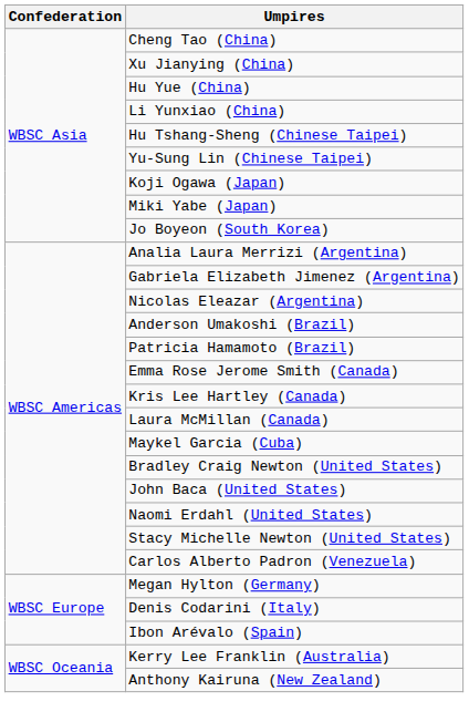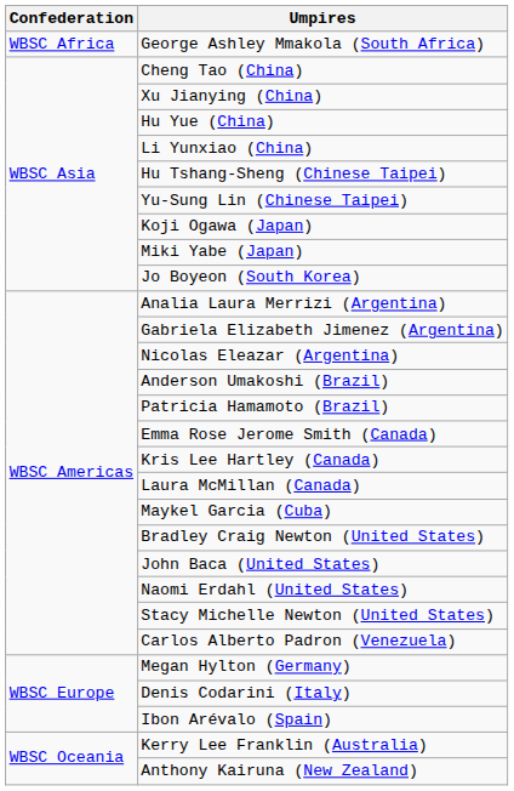 <table class="wikitable">
 <tr>
 <th>Confederation</th>
 <th>Umpires</th>
+</tr>
+<tr>
+<td rowspan="1"><a href='#'>WBSC Africa</a></td>
+<td>George Ashley Mmakola (<a href='#'>South Africa</a>)</td>
 </tr>
 <tr>
 <td rowspan="9"><a href='#'>WBSC Asia</a></td>
 <td>Cheng Tao (<a href='#'>China</a>)</td>
 </tr>
 <tr>
 <td>Xu Jianying (<a href='#'>China</a>)</td>
 </tr>
 <tr>
 <td>Hu Yue (<a href='#'>China</a>)</td>
 </tr>
 <tr>
 <td>Li Yunxiao (<a href='#'>China</a>)</td>
 </tr>
 <tr>
 <td>Hu Tshang-Sheng (<a href='#'>Chinese Taipei</a>)</td>
 </tr>
 <tr>
 <td>Yu-Sung Lin (<a href='#'>Chinese Taipei</a>)</td>
 </tr>
 <tr>
 <td>Koji Ogawa (<a href='#'>Japan</a>)</td>
 </tr>
 <tr>
 <td>Miki Yabe (<a href='#'>Japan</a>)</td>
 </tr>
 <tr>
 <td>Jo Boyeon (<a href='#'>South Korea</a>)</td>
 </tr>
 <tr>
 <td rowspan="14"><a href='#'>WBSC Americas</a></td>
 <td>Analia Laura Merrizi (<a href='#'>Argentina</a>)</td>
 </tr>
 <tr>
 <td>Gabriela Elizabeth Jimenez (<a href='#'>Argentina</a>)</td>
 </tr>
 <tr>
 <td>Nicolas Eleazar (<a href='#'>Argentina</a>)</td>
 </tr>
 <tr>
 <td>Anderson Umakoshi (<a href='#'>Brazil</a>)</td>
 </tr>
 <tr>
 <td>Patricia Hamamoto (<a href='#'>Brazil</a>)</td>
 </tr>
 <tr>
 <td>Emma Rose Jerome Smith (<a href='#'>Canada</a>)</td>
 </tr>
 <tr>
 <td>Kris Lee Hartley (<a href='#'>Canada</a>)</td>
 </tr>
 <tr>
 <td>Laura McMillan (<a href='#'>Canada</a>)</td>
 </tr>
 <tr>
 <td>Maykel Garcia (<a href='#'>Cuba</a>)</td>
 </tr>
 <tr>
 <td>Bradley Craig Newton (<a href='#'>United States</a>)</td>
 </tr>
 <tr>
 <td>John Baca (<a href='#'>United States</a>)</td>
 </tr>
 <tr>
 <td>Naomi Erdahl (<a href='#'>United States</a>)</td>
 </tr>
 <tr>
 <td>Stacy Michelle Newton (<a href='#'>United States</a>)</td>
 </tr>
 <tr>
 <td>Carlos Alberto Padron (<a href='#'>Venezuela</a>)</td>
 </tr>
 <tr>
 <td rowspan="3"><a href='#'>WBSC Europe</a></td>
 <td>Megan Hylton (<a href='#'>Germany</a>)</td>
 </tr>
 <tr>
 <td>Denis Codarini (<a href='#'>Italy</a>)</td>
 </tr>
 <tr>
 <td>Ibon Arévalo (<a href='#'>Spain</a>)</td>
 </tr>
 <tr>
 <td rowspan="2"><a href='#'>WBSC Oceania</a></td>
 <td>Kerry Lee Franklin (<a href='#'>Australia</a>)</td>
 </tr>
 <tr>
 <td>Anthony Kairuna (<a href='#'>New Zealand</a>)</td>
 </tr>
 </table>
